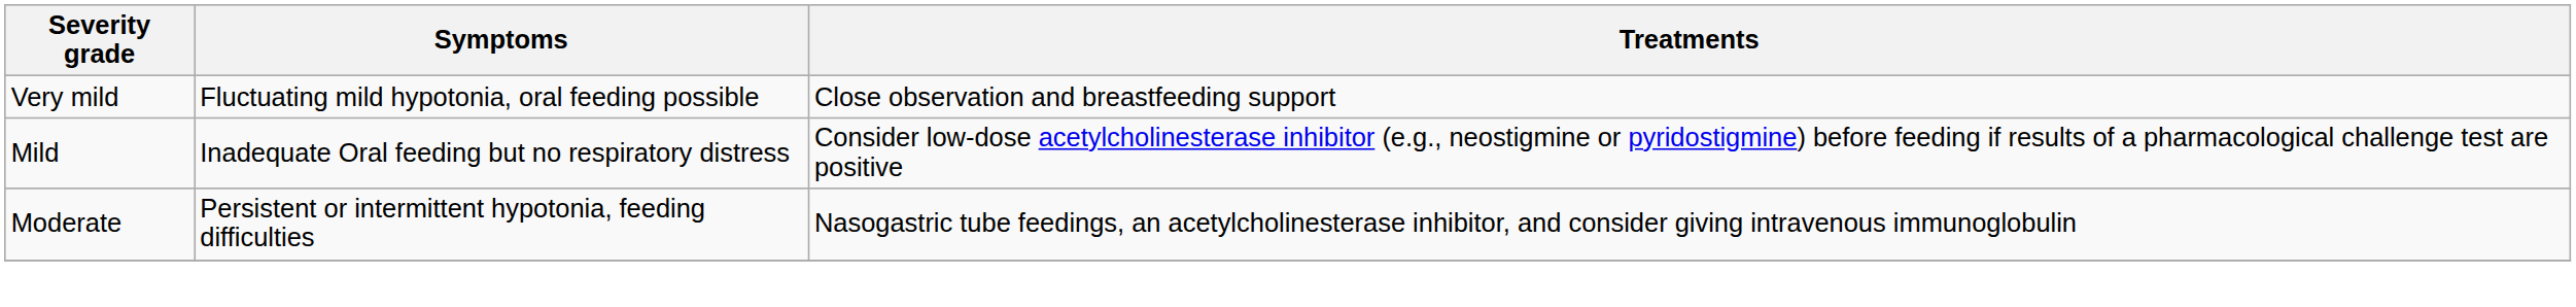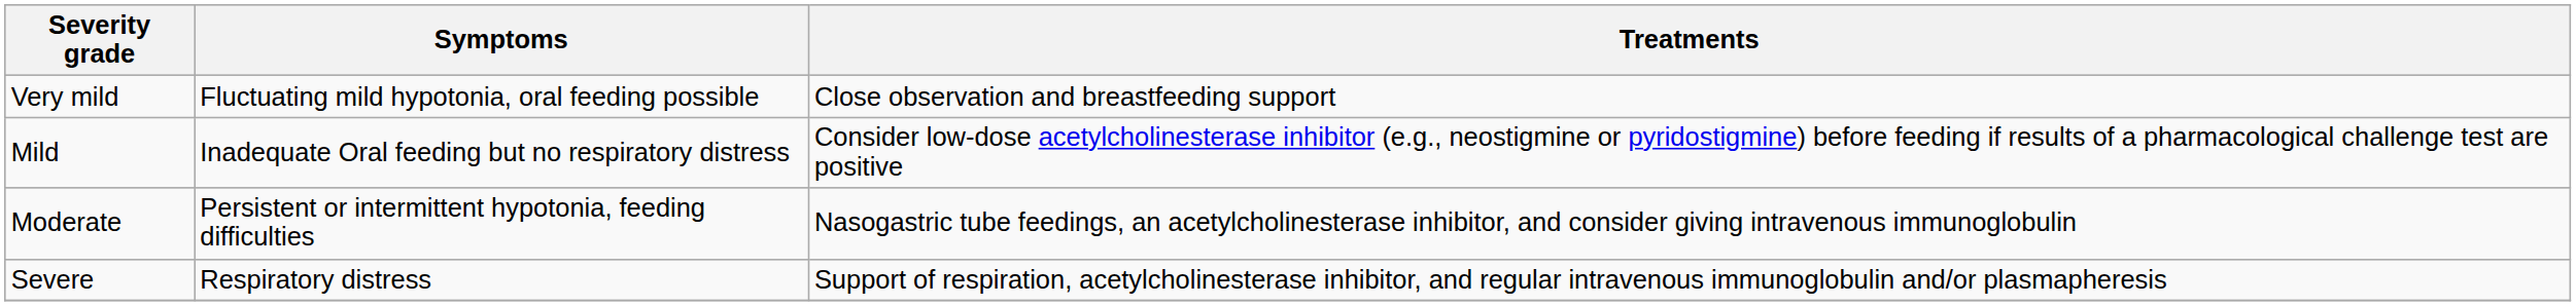 <table class="wikitable">
 <tr>
 <th>Severity grade</th>
 <th>Symptoms</th>
 <th>Treatments</th>
 </tr>
 <tr>
 <td>Very mild</td>
 <td>Fluctuating mild hypotonia, oral feeding possible</td>
 <td>Close observation and breastfeeding support</td>
 </tr>
 <tr>
 <td>Mild</td>
 <td>Inadequate Oral feeding but no respiratory distress</td>
 <td>Consider low-dose <a href='#'>acetylcholinesterase inhibitor</a> (e.g., neostigmine or <a href='#'>pyridostigmine</a>) before feeding if results of a pharmacological challenge test are positive</td>
 </tr>
 <tr>
 <td>Moderate</td>
 <td>Persistent or intermittent hypotonia, feeding difficulties</td>
 <td>Nasogastric tube feedings, an acetylcholinesterase inhibitor, and consider giving intravenous immunoglobulin</td>
 </tr>
 <tr>
+<td>Severe</td>
+<td>Respiratory distress</td>
+<td>Support of respiration,  acetylcholinesterase inhibitor, and regular intravenous immunoglobulin and/or plasmapheresis</td>
+</tr>
+<tr>
 </tr>
 </table>
